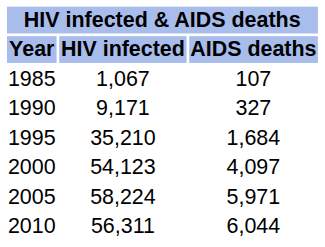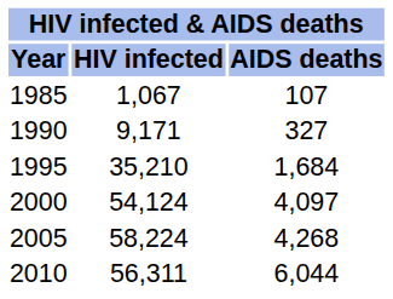 <table class="toccolours" style="clear:right; float:right; background:#ffffff; margin: 0 0 0.5em 1em; width:220">
 <tr>
 <th style="background:#A8BDEC" align="center" colspan=3>HIV infected & AIDS deaths</th>
 </tr>
 <tr>
 <td style="text-align:center;background:#A8BDEC"><strong>Year</strong></td>
 <td style="text-align:center;background:#A8BDEC"><strong>HIV infected</strong></td>
 <td style="text-align:center;background:#A8BDEC"><strong>AIDS deaths</strong></td>
 </tr>
 <tr>
 <td>1985</td>
 <td style="text-align:center;">1,067</td>
 <td style="text-align:center;">107</td>
 </tr>
 <tr>
 <td>1990</td>
 <td style="text-align:center;">9,171</td>
 <td style="text-align:center;">327</td>
 </tr>
 <tr>
 <td>1995</td>
 <td style="text-align:center;">35,210</td>
 <td style="text-align:center;">1,684</td>
 </tr>
 <tr>
 <td>2000</td>
-<td style="text-align:center;">54,123</td>
+<td style="text-align:center;">54,124</td>
 <td style="text-align:center;">4,097</td>
 </tr>
 <tr>
 <td>2005</td>
 <td style="text-align:center;">58,224</td>
-<td style="text-align:center;">5,971</td>
+<td style="text-align:center;">4,268</td>
 </tr>
 <tr>
 <td>2010</td>
 <td style="text-align:center;">56,311</td>
 <td style="text-align:center;">6,044</td>
 </tr>
 </table>
